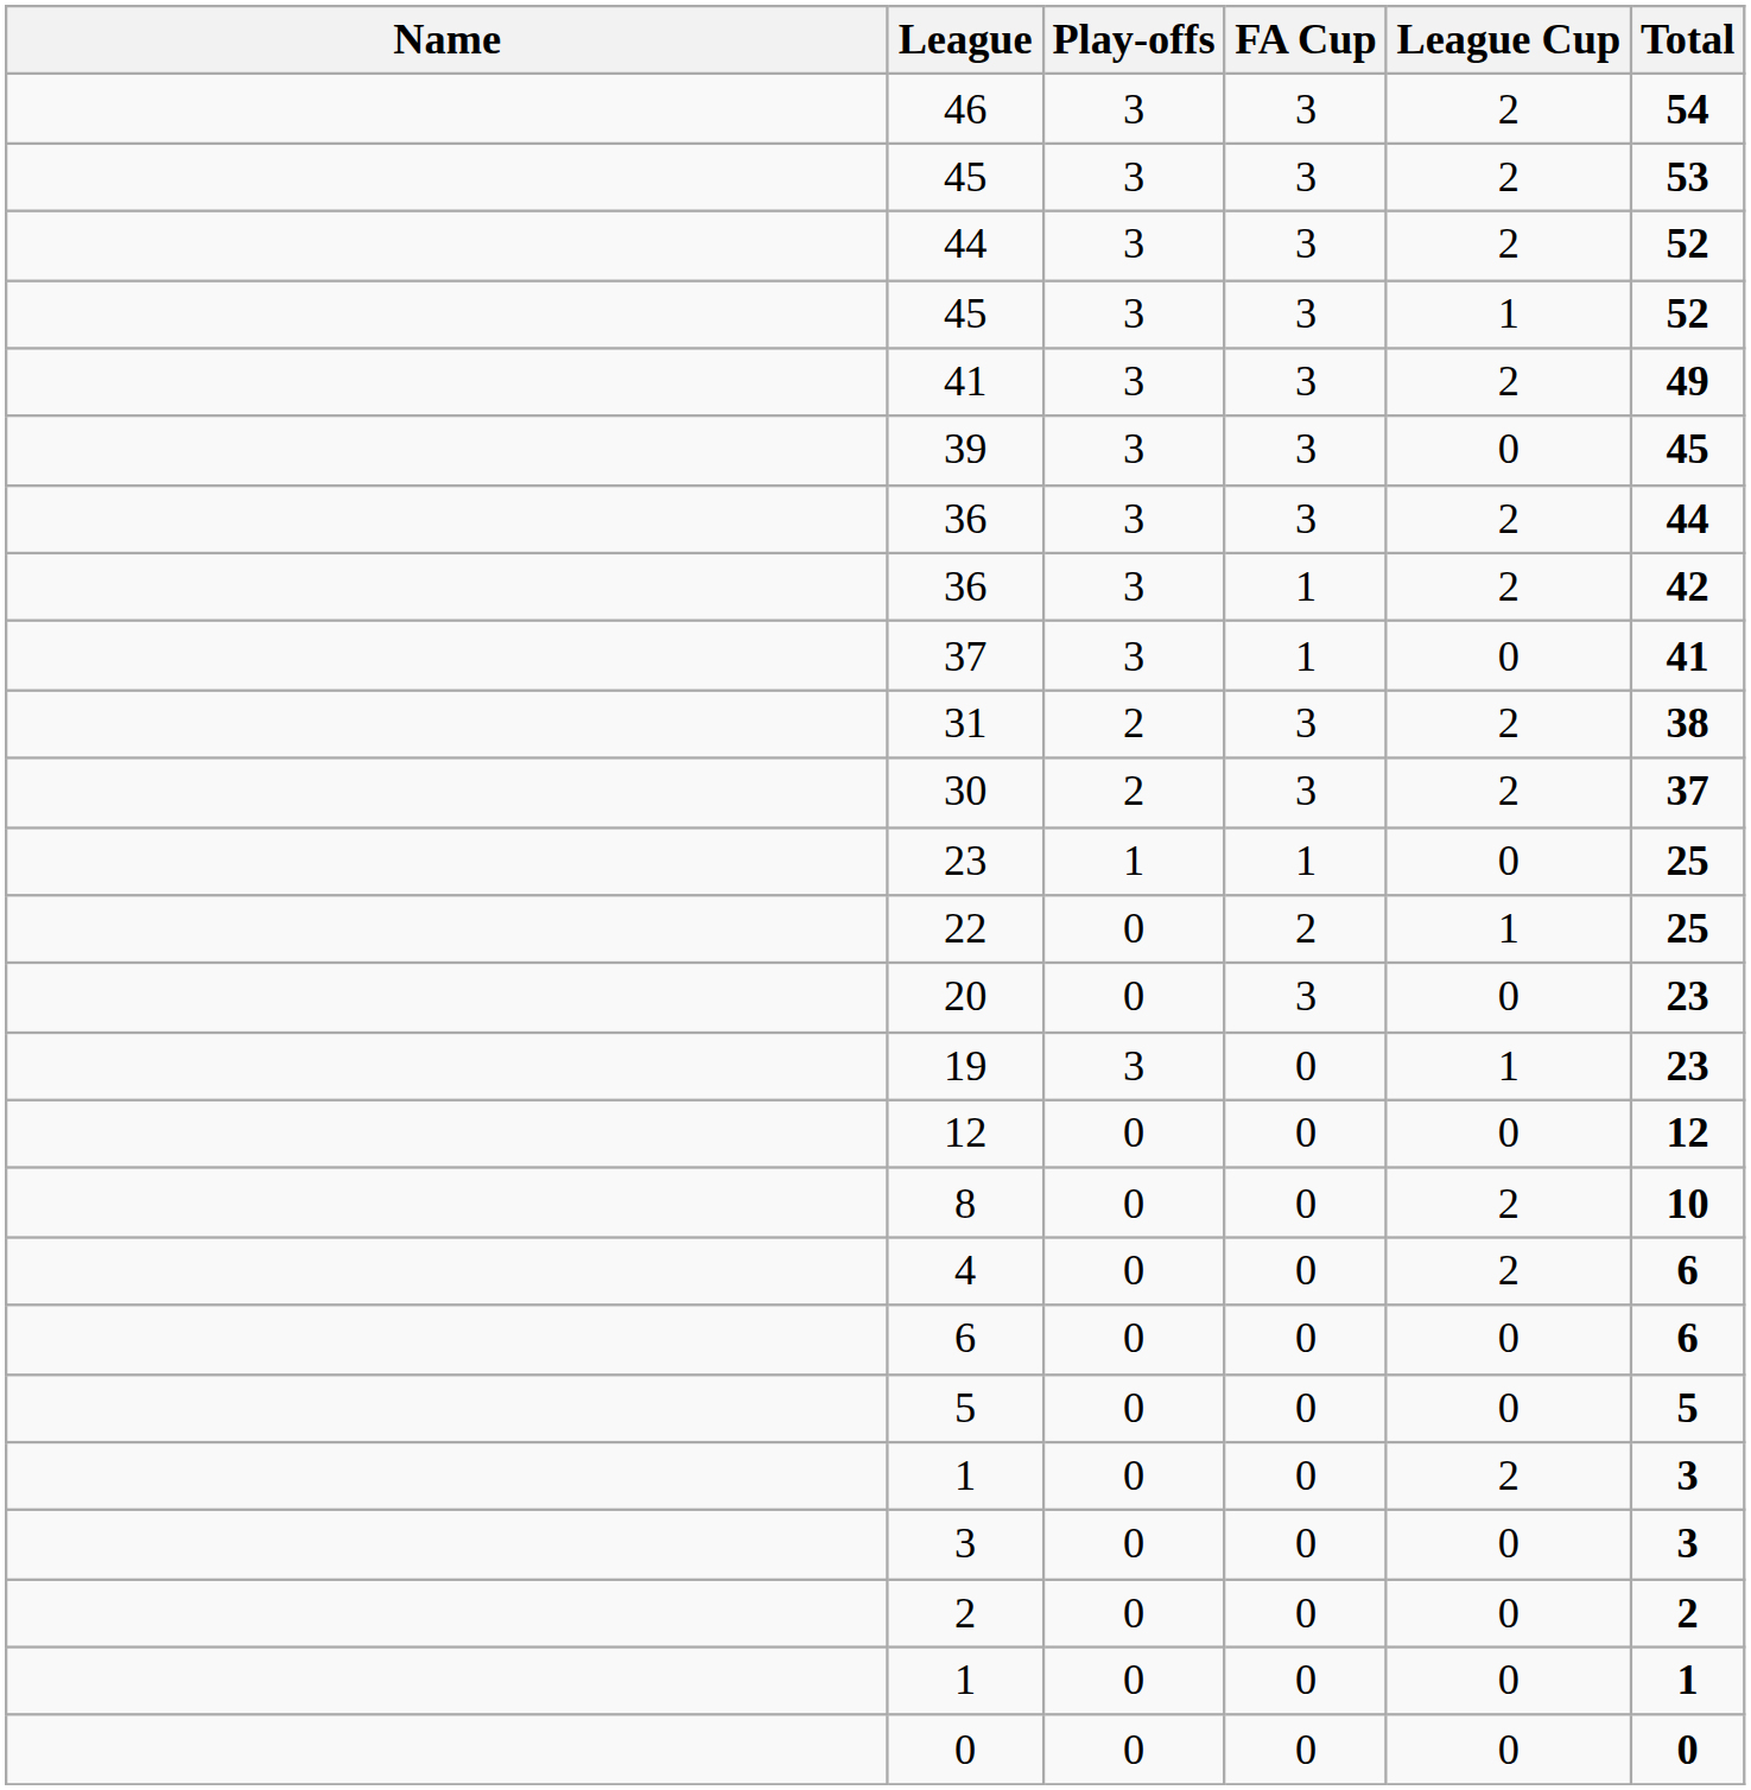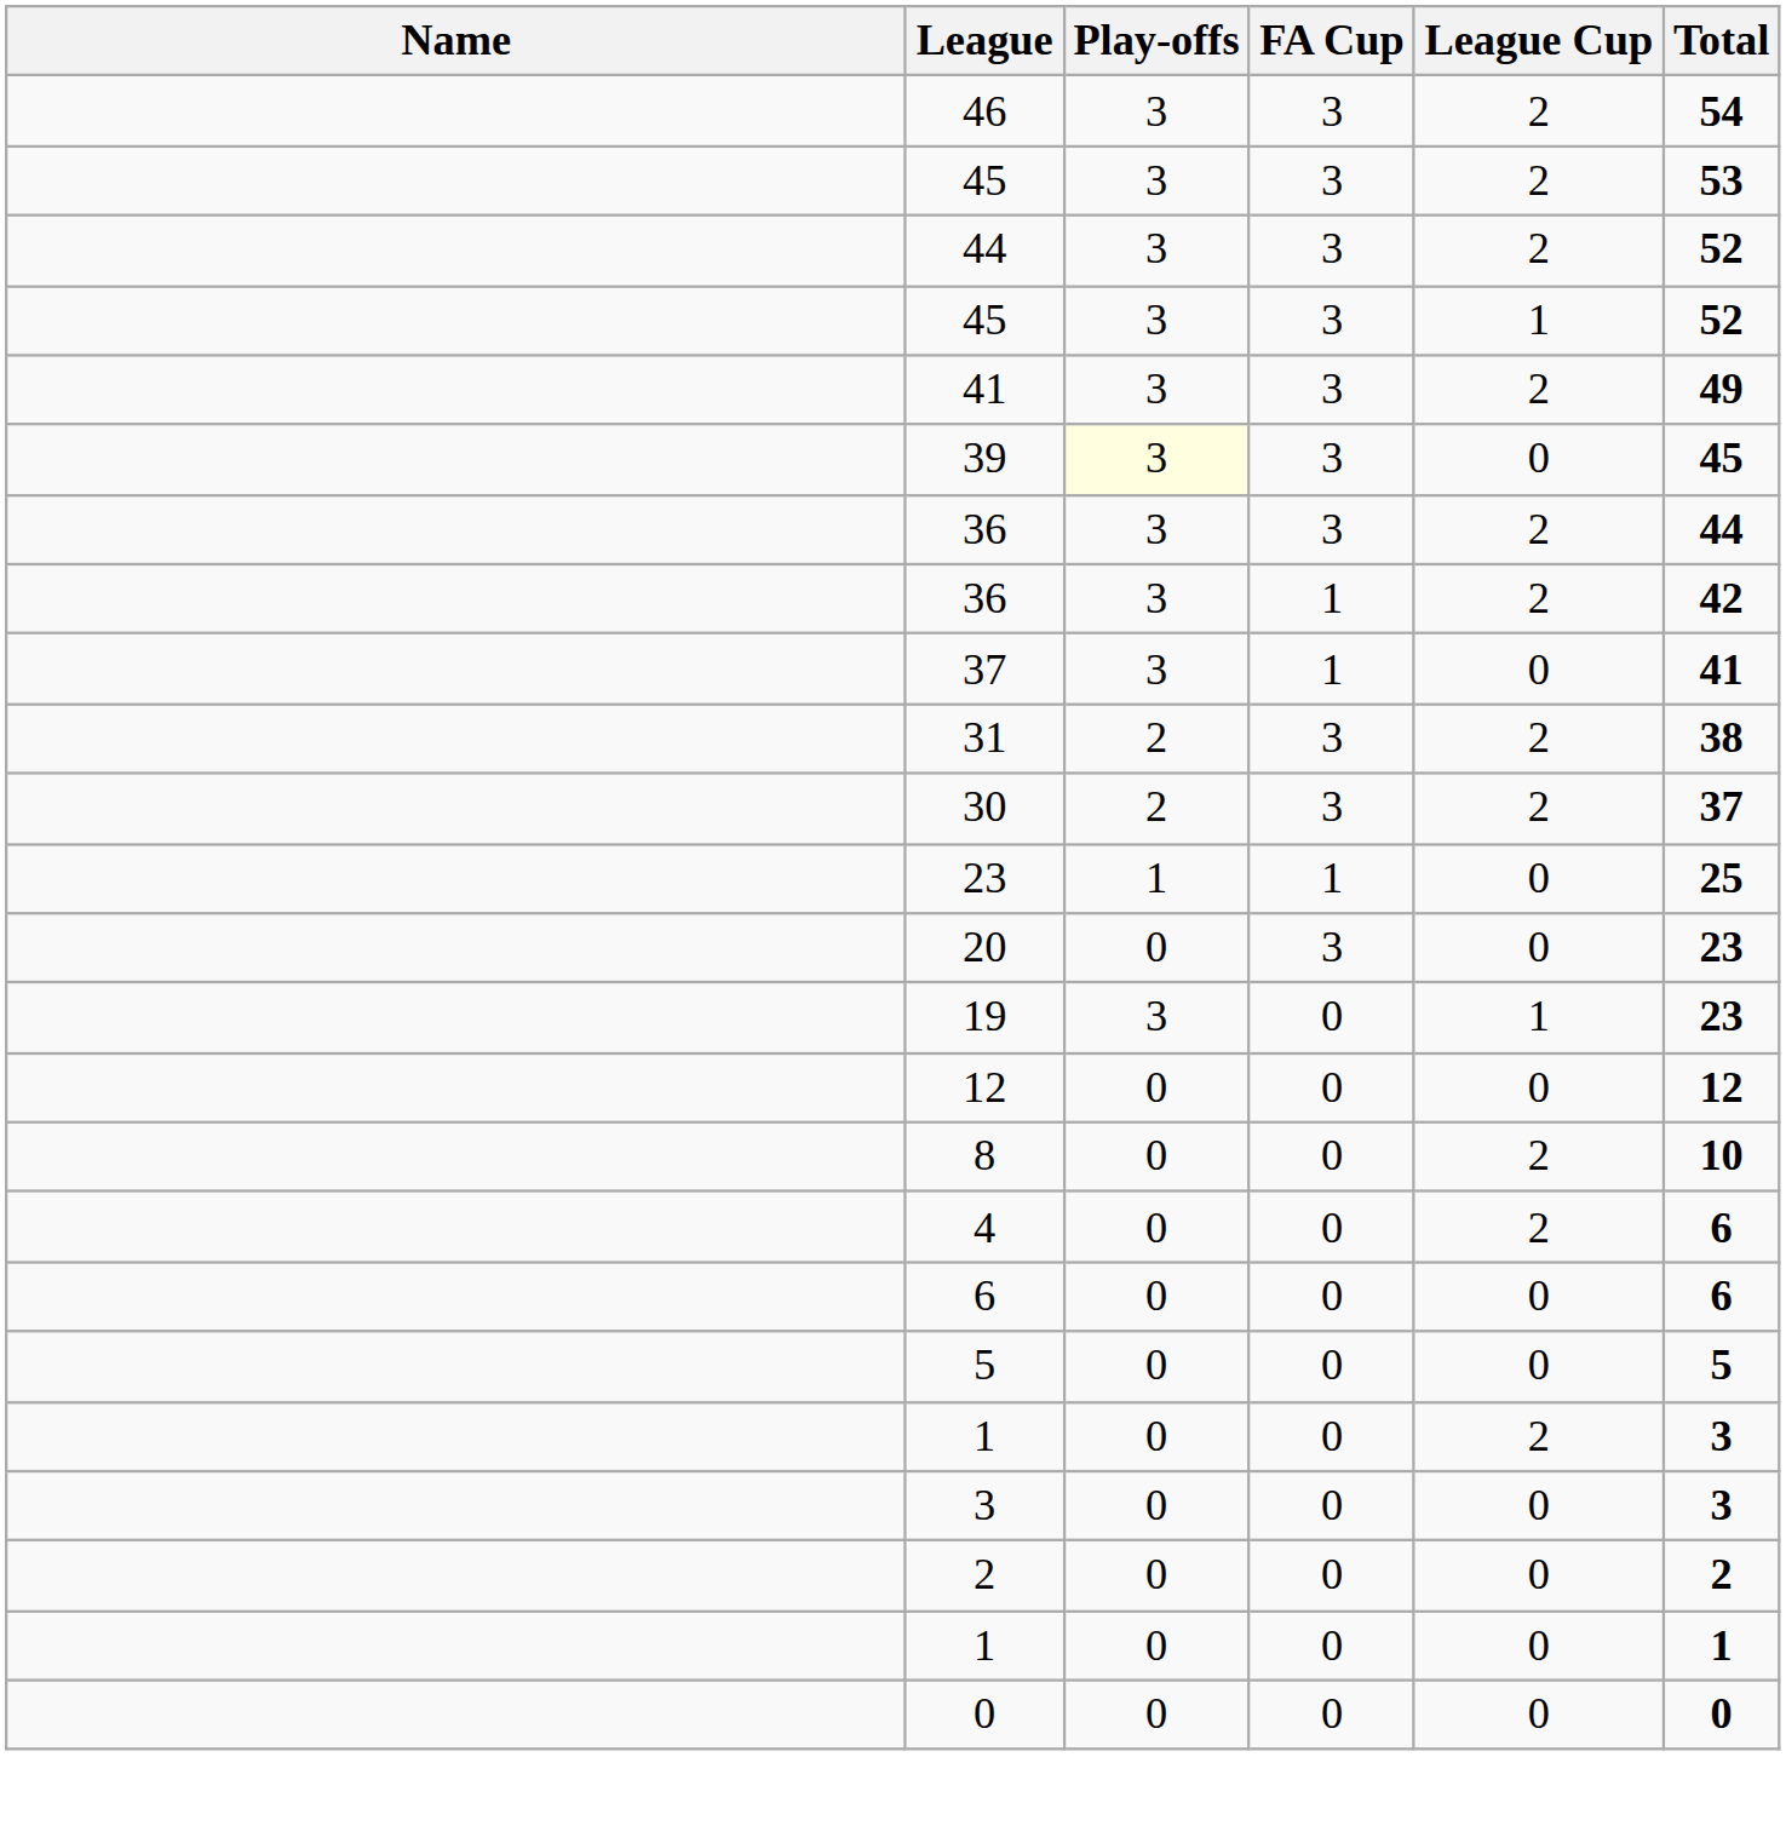 <table class="wikitable sortable" style="text-align: center;">
 <tr>
 <th style="width:20em">Name</th>
 <th>League</th>
 <th>Play-offs</th>
 <th>FA Cup</th>
 <th>League Cup</th>
 <th>Total</th>
 </tr>
 <tr>
 <td align="left"></td>
 <td>46</td>
 <td>3</td>
 <td>3</td>
 <td>2</td>
 <td><strong>54</strong></td>
 </tr>
 <tr>
 <td align="left"></td>
 <td>45</td>
 <td>3</td>
 <td>3</td>
 <td>2</td>
 <td><strong>53</strong></td>
 </tr>
 <tr>
 <td align="left"></td>
 <td>44</td>
 <td>3</td>
 <td>3</td>
 <td>2</td>
 <td><strong>52</strong></td>
 </tr>
 <tr>
 <td align="left"></td>
 <td>45</td>
 <td>3</td>
 <td>3</td>
 <td>1</td>
 <td><strong>52</strong></td>
 </tr>
 <tr>
 <td align="left"></td>
 <td>41</td>
 <td>3</td>
 <td>3</td>
 <td>2</td>
 <td><strong>49</strong></td>
 </tr>
 <tr>
 <td align="left"></td>
 <td>39</td>
-<td>3</td>
+<td style="background: lightyellow;">3</td>
 <td>3</td>
 <td>0</td>
 <td><strong>45</strong></td>
 </tr>
 <tr>
 <td align="left"></td>
 <td>36</td>
 <td>3</td>
 <td>3</td>
 <td>2</td>
 <td><strong>44</strong></td>
 </tr>
 <tr>
 <td align="left"></td>
 <td>36</td>
 <td>3</td>
 <td>1</td>
 <td>2</td>
 <td><strong>42</strong></td>
 </tr>
 <tr>
 <td align="left"></td>
 <td>37</td>
 <td>3</td>
 <td>1</td>
 <td>0</td>
 <td><strong>41</strong></td>
 </tr>
 <tr>
 <td align="left"></td>
 <td>31</td>
 <td>2</td>
 <td>3</td>
 <td>2</td>
 <td><strong>38</strong></td>
 </tr>
 <tr>
 <td align="left"></td>
 <td>30</td>
 <td>2</td>
 <td>3</td>
 <td>2</td>
 <td><strong>37</strong></td>
 </tr>
 <tr>
 <td align="left"></td>
 <td>23</td>
 <td>1</td>
 <td>1</td>
 <td>0</td>
-<td><strong>25</strong></td>
-</tr>
-<tr>
-<td align="left"></td>
-<td>22</td>
-<td>0</td>
-<td>2</td>
-<td>1</td>
 <td><strong>25</strong></td>
 </tr>
 <tr>
 <td align="left"></td>
 <td>20</td>
 <td>0</td>
 <td>3</td>
 <td>0</td>
 <td><strong>23</strong></td>
 </tr>
 <tr>
 <td align="left"></td>
 <td>19</td>
 <td>3</td>
 <td>0</td>
 <td>1</td>
 <td><strong>23</strong></td>
 </tr>
 <tr>
 <td align="left"></td>
 <td>12</td>
 <td>0</td>
 <td>0</td>
 <td>0</td>
 <td><strong>12</strong></td>
 </tr>
 <tr>
 <td align="left"></td>
 <td>8</td>
 <td>0</td>
 <td>0</td>
 <td>2</td>
 <td><strong>10</strong></td>
 </tr>
 <tr>
 <td align="left"></td>
 <td>4</td>
 <td>0</td>
 <td>0</td>
 <td>2</td>
 <td><strong>6</strong></td>
 </tr>
 <tr>
 <td align="left"></td>
 <td>6</td>
 <td>0</td>
 <td>0</td>
 <td>0</td>
 <td><strong>6</strong></td>
 </tr>
 <tr>
 <td align="left"></td>
 <td>5</td>
 <td>0</td>
 <td>0</td>
 <td>0</td>
 <td><strong>5</strong></td>
 </tr>
 <tr>
 <td align="left"></td>
 <td>1</td>
 <td>0</td>
 <td>0</td>
 <td>2</td>
 <td><strong>3</strong></td>
 </tr>
 <tr>
 <td align="left"></td>
 <td>3</td>
 <td>0</td>
 <td>0</td>
 <td>0</td>
 <td><strong>3</strong></td>
 </tr>
 <tr>
 <td align="left"></td>
 <td>2</td>
 <td>0</td>
 <td>0</td>
 <td>0</td>
 <td><strong>2</strong></td>
 </tr>
 <tr>
 <td align="left"></td>
 <td>1</td>
 <td>0</td>
 <td>0</td>
 <td>0</td>
 <td><strong>1</strong></td>
 </tr>
 <tr>
 <td align="left"></td>
 <td>0</td>
 <td>0</td>
 <td>0</td>
 <td>0</td>
 <td><strong>0</strong></td>
 </tr>
 </table>
